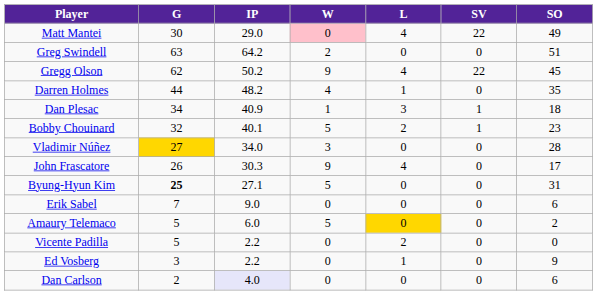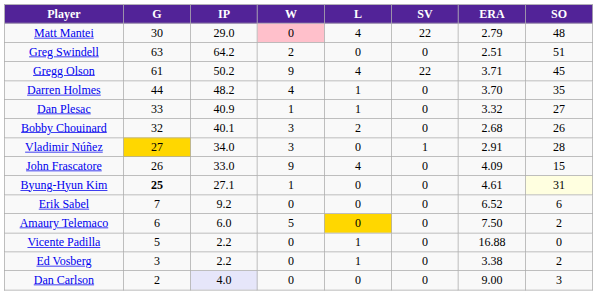 <table class="wikitable sortable">
 <tr>
 <th style="background:#522398;color:white;" width="16%">Player</th>
 <th style="background:#522398;color:white;" width="9%">G</th>
 <th style="background:#522398;color:white;" width="9%">IP</th>
 <th style="background:#522398;color:white;" width="9%">W</th>
 <th style="background:#522398;color:white;" width="9%">L</th>
 <th style="background:#522398;color:white;" width="9%">SV</th>
+<th style="background:#522398;color:white;" width="9%">ERA</th>
 <th style="background:#522398;color:white;" width="9%">SO</th>
 </tr>
 <tr align="center">
 <td><a href='#'>Matt Mantei</a></td>
 <td>30</td>
 <td>29.0</td>
 <td style="background: pink;">0</td>
 <td>4</td>
 <td>22</td>
-<td>49</td>
+<td>2.79</td>
+<td>48</td>
 </tr>
 <tr align=center>
 <td><a href='#'>Greg Swindell</a></td>
 <td>63</td>
 <td>64.2</td>
 <td>2</td>
 <td>0</td>
 <td>0</td>
+<td>2.51</td>
 <td>51</td>
 </tr>
 <tr align="center">
 <td><a href='#'>Gregg Olson</a></td>
-<td>62</td>
+<td>61</td>
 <td>50.2</td>
 <td>9</td>
 <td>4</td>
 <td>22</td>
+<td>3.71</td>
 <td>45</td>
 </tr>
 <tr align="center">
 <td><a href='#'>Darren Holmes</a></td>
 <td>44</td>
 <td>48.2</td>
 <td>4</td>
 <td>1</td>
 <td>0</td>
+<td>3.70</td>
 <td>35</td>
 </tr>
 <tr align=center>
 <td><a href='#'>Dan Plesac</a></td>
-<td>34</td>
+<td>33</td>
 <td>40.9</td>
 <td>1</td>
-<td>3</td>
 <td>1</td>
-<td>18</td>
+<td>0</td>
+<td>3.32</td>
+<td>27</td>
 </tr>
 <tr align="center">
 <td><a href='#'>Bobby Chouinard</a></td>
 <td>32</td>
 <td>40.1</td>
-<td>5</td>
+<td>3</td>
 <td>2</td>
-<td>1</td>
-<td>23</td>
+<td>0</td>
+<td>2.68</td>
+<td>26</td>
 </tr>
 <tr align=center>
 <td><a href='#'>Vladimir Núñez</a></td>
 <td style="background: gold;">27</td>
 <td>34.0</td>
 <td>3</td>
 <td>0</td>
-<td>0</td>
+<td>1</td>
+<td>2.91</td>
 <td>28</td>
 </tr>
 <tr align=center>
 <td><a href='#'>John Frascatore</a></td>
 <td>26</td>
-<td>30.3</td>
+<td>33.0</td>
 <td>9</td>
 <td>4</td>
 <td>0</td>
-<td>17</td>
+<td>4.09</td>
+<td>15</td>
 </tr>
 <tr align=center>
 <td><a href='#'>Byung-Hyun Kim</a></td>
 <td><strong>25</strong></td>
 <td>27.1</td>
-<td>5</td>
+<td>1</td>
 <td>0</td>
 <td>0</td>
-<td>31</td>
+<td>4.61</td>
+<td style="background: lightyellow;">31</td>
 </tr>
 <tr align=center>
 <td><a href='#'>Erik Sabel</a></td>
 <td>7</td>
-<td>9.0</td>
+<td>9.2</td>
 <td>0</td>
 <td>0</td>
 <td>0</td>
+<td>6.52</td>
 <td>6</td>
 </tr>
 <tr align=center>
 <td><a href='#'>Amaury Telemaco</a></td>
-<td>5</td>
+<td>6</td>
 <td>6.0</td>
 <td>5</td>
 <td style="background: gold;">0</td>
 <td>0</td>
+<td>7.50</td>
 <td>2</td>
 </tr>
 <tr align=center>
 <td><a href='#'>Vicente Padilla</a></td>
 <td>5</td>
 <td>2.2</td>
 <td>0</td>
-<td>2</td>
+<td>1</td>
 <td>0</td>
+<td>16.88</td>
 <td>0</td>
 </tr>
 <tr align=center>
 <td><a href='#'>Ed Vosberg</a></td>
 <td>3</td>
 <td>2.2</td>
 <td>0</td>
 <td>1</td>
 <td>0</td>
-<td>9</td>
+<td>3.38</td>
+<td>2</td>
 </tr>
 <tr align=center>
 <td><a href='#'>Dan Carlson</a></td>
 <td>2</td>
 <td style="background: lavender;">4.0</td>
 <td>0</td>
 <td>0</td>
 <td>0</td>
-<td>6</td>
+<td>9.00</td>
+<td>3</td>
 </tr>
 </table>
